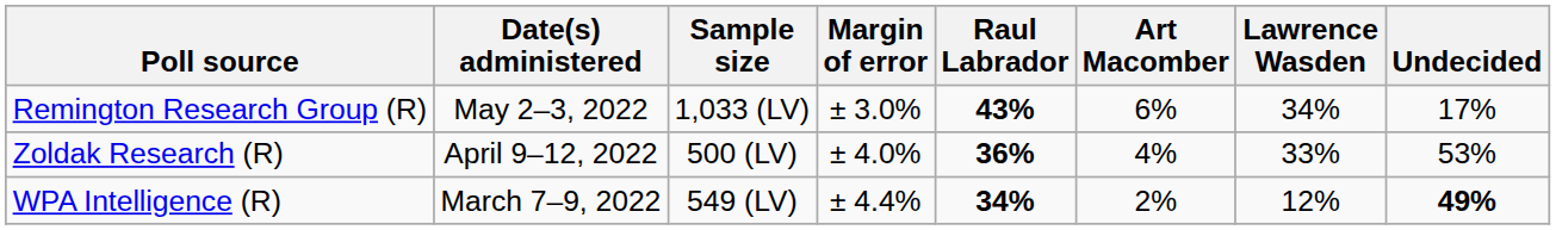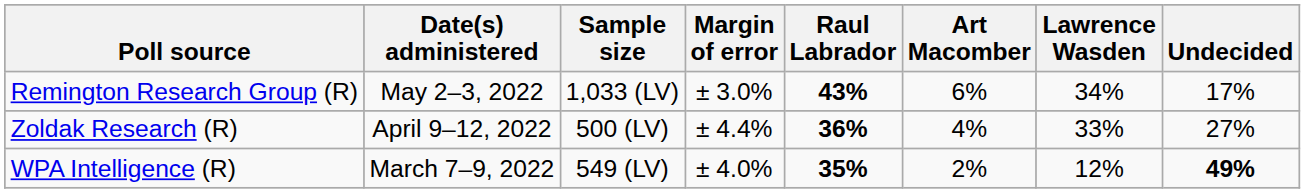 <table class="wikitable" style="font-size:90%;text-align:center;">
 <tr valign=bottom>
 <th>Poll source</th>
 <th>Date(s)<br>administered</th>
 <th>Sample<br>size</th>
 <th>Margin<br>of error</th>
 <th style="width:60px;">Raul<br>Labrador</th>
 <th style="width:60px;">Art<br>Macomber</th>
 <th style="width:60px;">Lawrence<br>Wasden</th>
 <th>Undecided</th>
 </tr>
 <tr>
 <td style="text-align:left;"><a href='#'>Remington Research Group</a> (R)</td>
 <td>May 2–3, 2022</td>
 <td>1,033 (LV)</td>
 <td>± 3.0%</td>
 <td><strong>43%</strong></td>
 <td>6%</td>
 <td>34%</td>
 <td>17%</td>
 </tr>
 <tr>
 <td style="text-align:left;"><a href='#'>Zoldak Research</a> (R)</td>
 <td>April 9–12, 2022</td>
 <td>500 (LV)</td>
-<td>± 4.0%</td>
+<td>± 4.4%</td>
 <td><strong>36%</strong></td>
 <td>4%</td>
 <td>33%</td>
-<td>53%</td>
+<td>27%</td>
 </tr>
 <tr>
 <td style="text-align:left;"><a href='#'>WPA Intelligence</a> (R)</td>
 <td>March 7–9, 2022</td>
 <td>549 (LV)</td>
-<td>± 4.4%</td>
-<td><strong>34%</strong></td>
+<td>± 4.0%</td>
+<td><strong>35%</strong></td>
 <td>2%</td>
 <td>12%</td>
 <td><strong>49%</strong></td>
 </tr>
 </table>
